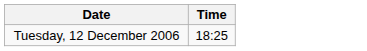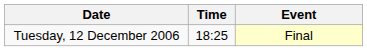 <table class="wikitable" style="text-align:center;">
 <tr>
 <th width=220>Date</th>
 <th width=50>Time</th>
+<th width=150>Event</th>
 </tr>
 <tr>
 <td>Tuesday, 12 December 2006</td>
 <td>18:25</td>
+<td bgcolor=ffffcc>Final</td>
 </tr>
 </table>
